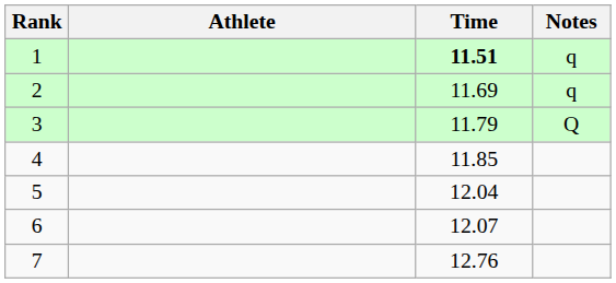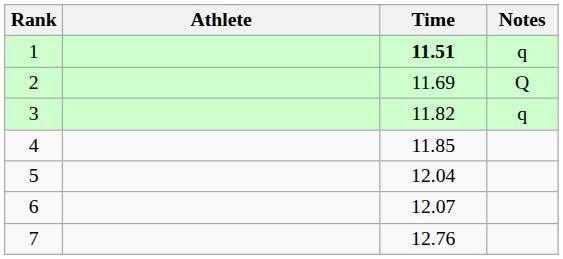 <table class="wikitable" style="text-align:center">
 <tr>
 <th width=40>Rank</th>
 <th width=250>Athlete</th>
 <th width=80>Time</th>
 <th width=50>Notes</th>
 </tr>
 <tr bgcolor=ccffcc>
 <td>1</td>
 <td align=left></td>
 <td><strong>11.51</strong></td>
 <td>q</td>
 </tr>
 <tr bgcolor=ccffcc>
 <td>2</td>
 <td align=left></td>
 <td>11.69</td>
-<td>q</td>
+<td>Q</td>
 </tr>
 <tr bgcolor=ccffcc>
 <td>3</td>
 <td align=left></td>
-<td>11.79</td>
-<td>Q</td>
+<td>11.82</td>
+<td>q</td>
 </tr>
 <tr>
 <td>4</td>
 <td align=left></td>
 <td>11.85</td>
 <td></td>
 </tr>
 <tr>
 <td>5</td>
 <td align=left></td>
 <td>12.04</td>
 <td></td>
 </tr>
 <tr>
 <td>6</td>
 <td align=left></td>
 <td>12.07</td>
 <td></td>
 </tr>
 <tr>
 <td>7</td>
 <td align=left></td>
 <td>12.76</td>
 <td></td>
 </tr>
 </table>
